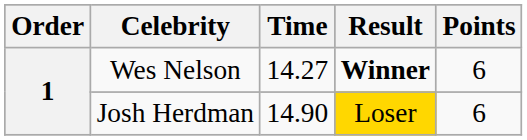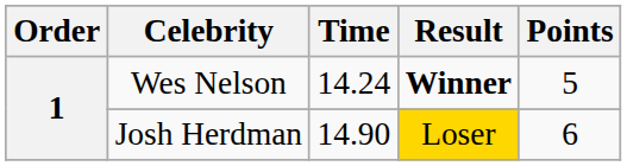 <table class="wikitable plainrowheaders" style="text-align:center;">
 <tr>
 <th>Order</th>
 <th>Celebrity</th>
 <th>Time</th>
 <th>Result</th>
 <th>Points</th>
 </tr>
 <tr>
 <th rowspan=2>1</th>
 <td>Wes Nelson</td>
-<td>14.27</td>
+<td>14.24</td>
 <td><strong>Winner</strong></td>
-<td>6</td>
+<td>5</td>
 </tr>
 <tr>
 <td>Josh Herdman</td>
 <td>14.90</td>
 <td style="background: gold;">Loser</td>
 <td>6</td>
 </tr>
 </table>
